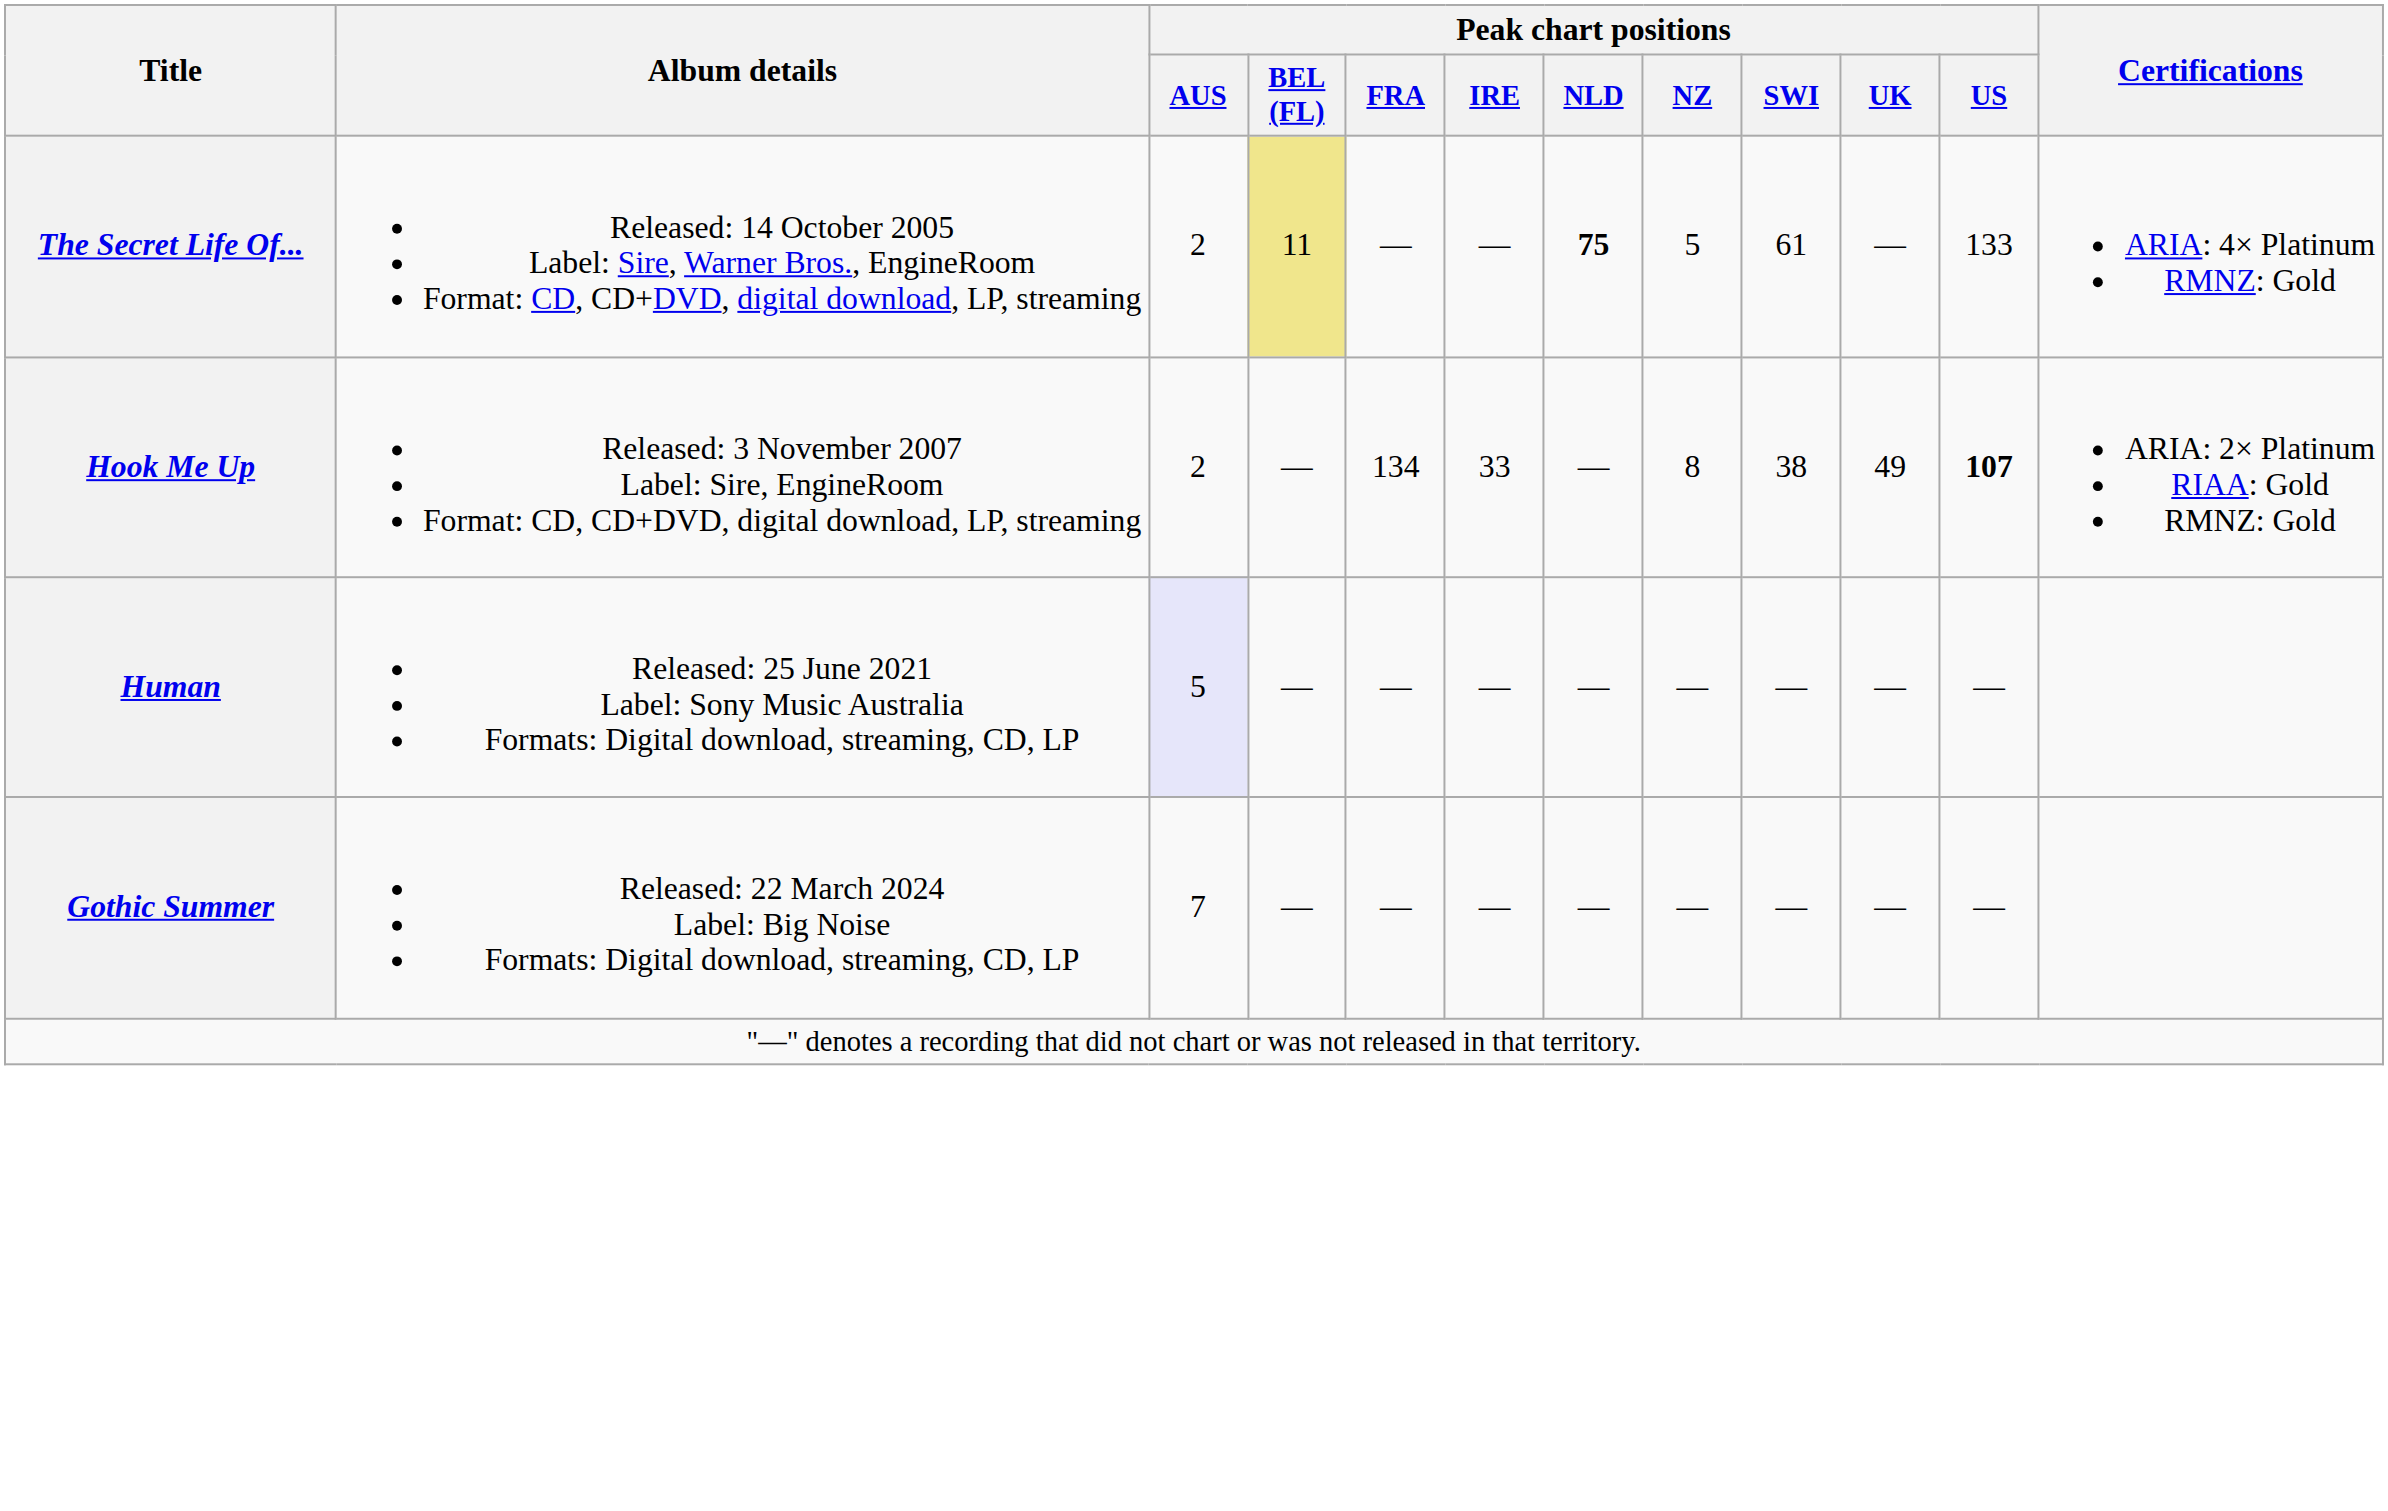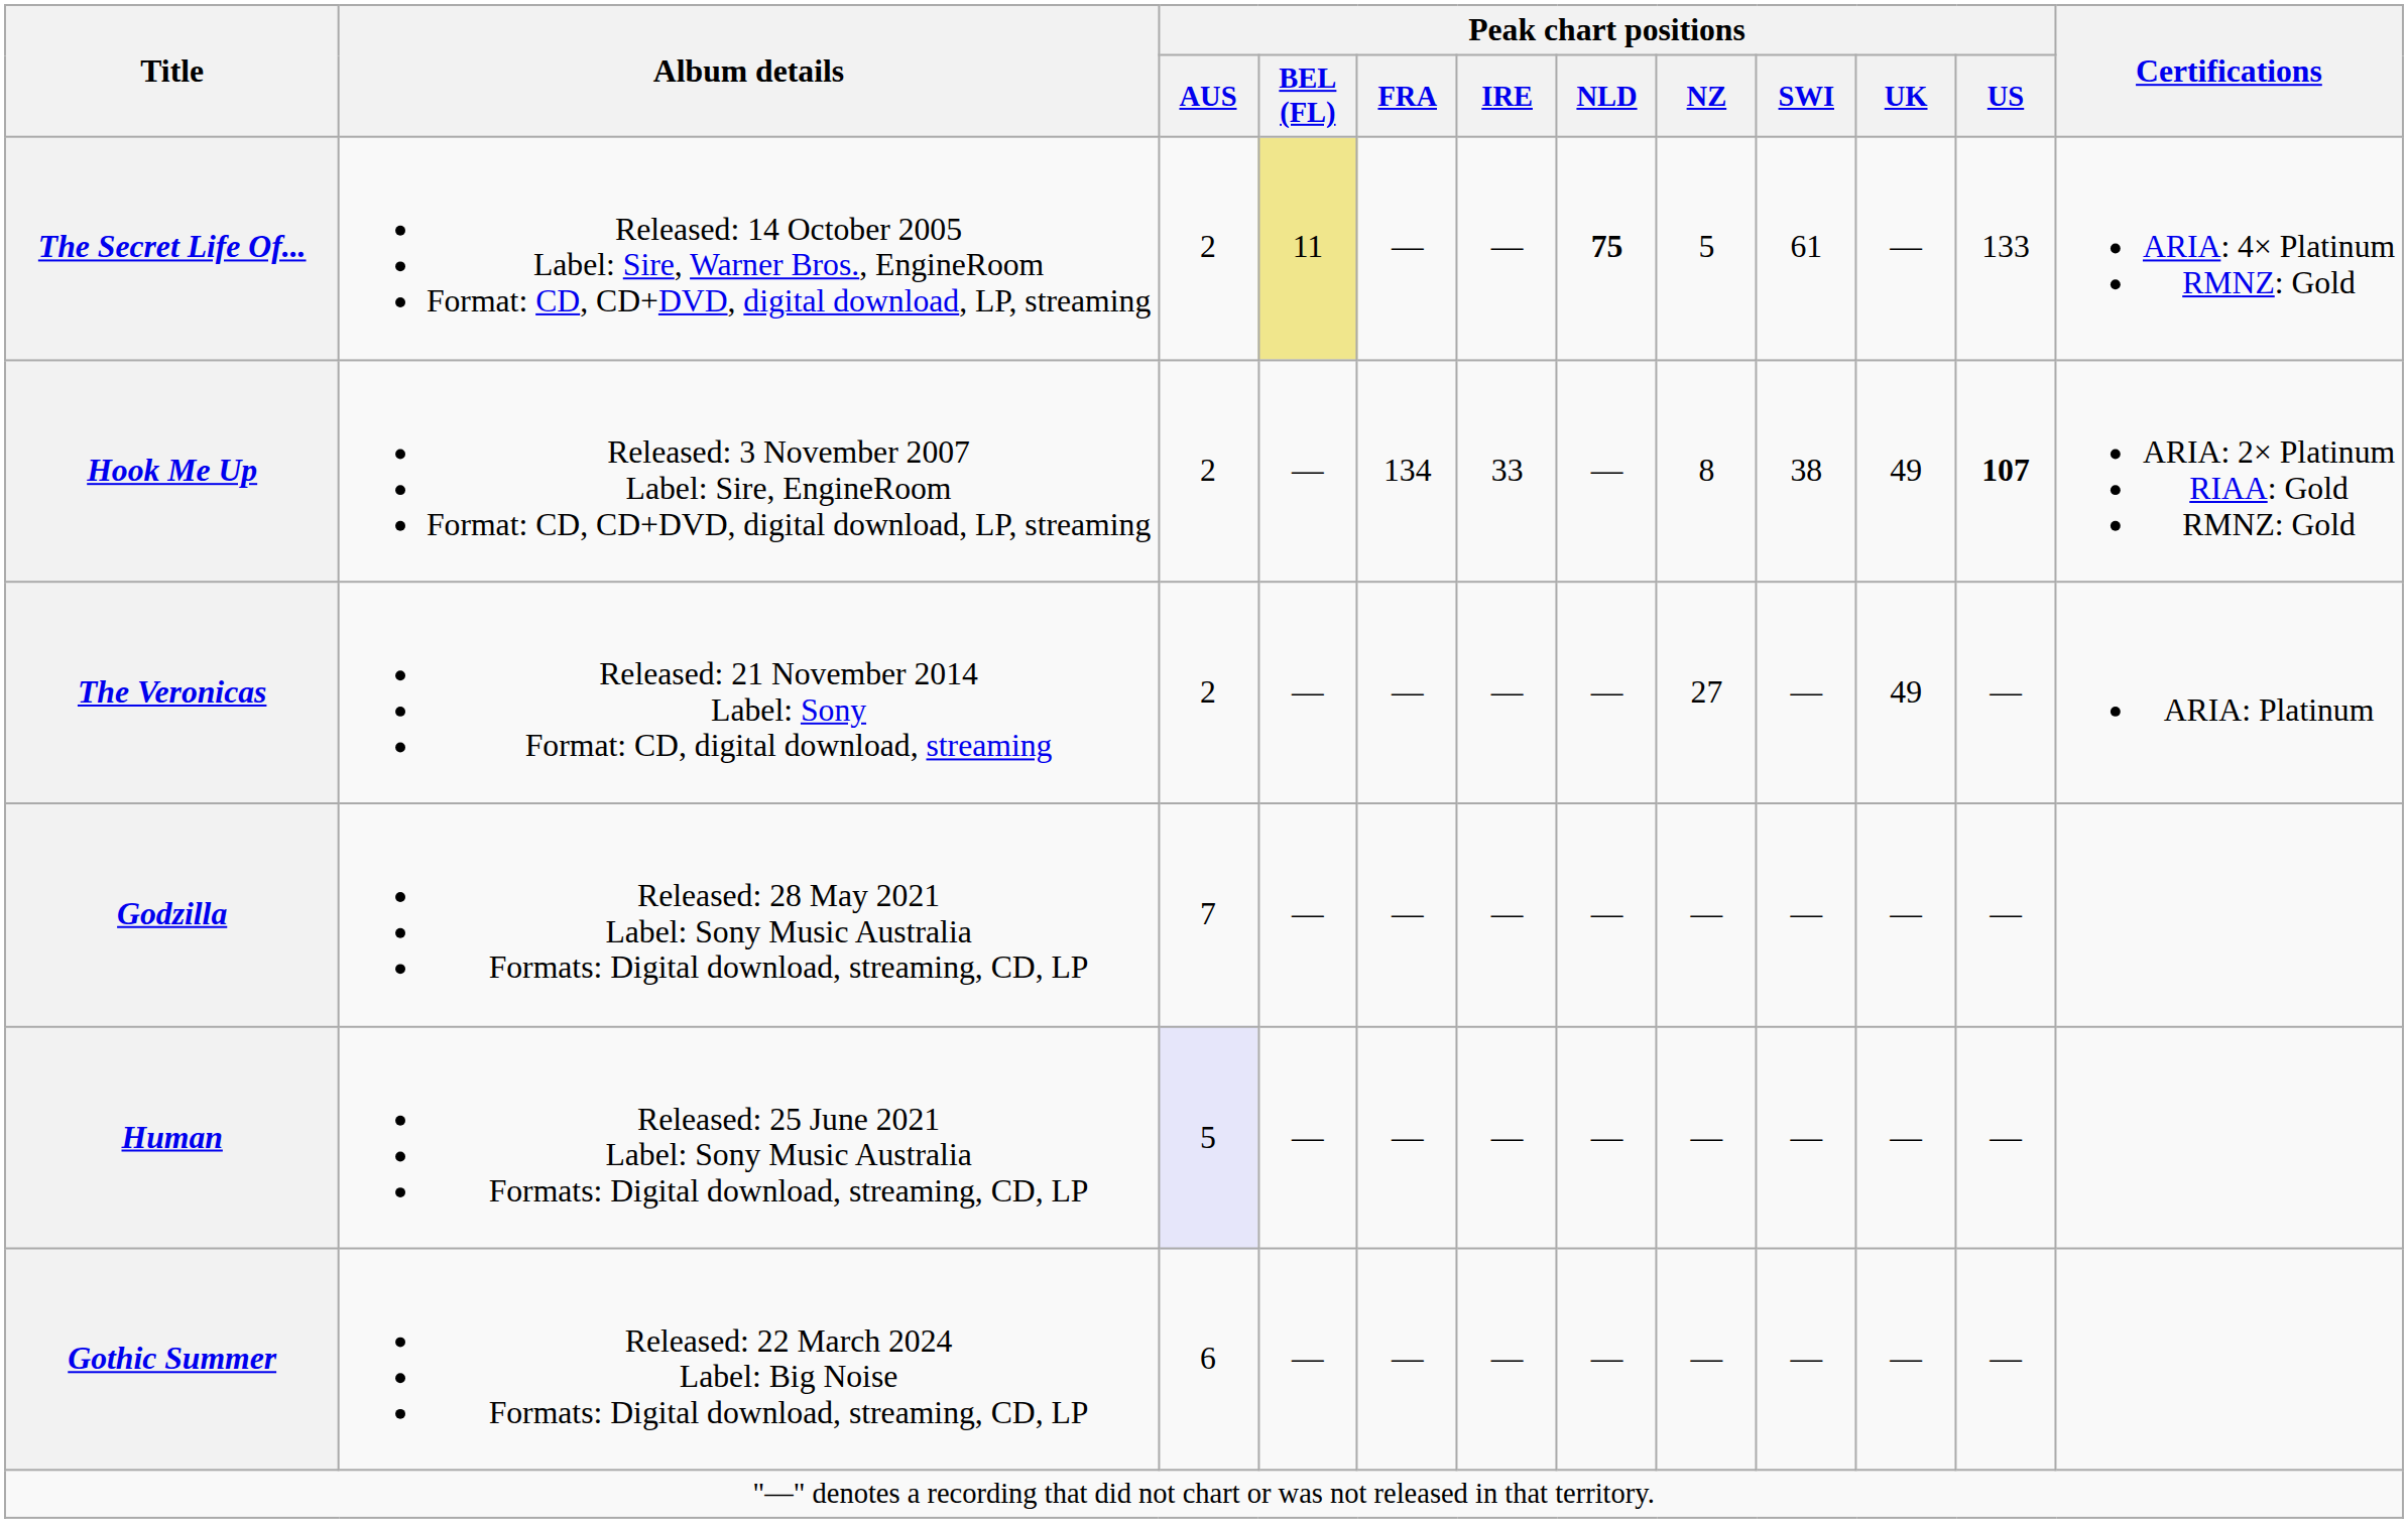 <table class="wikitable plainrowheaders" style="text-align:center">
 <tr>
 <th scope="col" rowspan="2" style="width:10em;">Title</th>
 <th scope="col" rowspan="2">Album details</th>
 <th scope="col" colspan="9">Peak chart positions</th>
 <th scope="col" rowspan="2"><a href='#'>Certifications</a></th>
 </tr>
 <tr>
 <th scope="col" style="width:3em;font-size:90%;"><a href='#'>AUS</a><br></th>
 <th scope="col" style="width:3em;font-size:90%;"><a href='#'>BEL<br>(FL)</a><br></th>
 <th scope="col" style="width:3em;font-size:90%;"><a href='#'>FRA</a><br></th>
 <th scope="col" style="width:3em;font-size:90%;"><a href='#'>IRE</a><br></th>
 <th scope="col" style="width:3em;font-size:90%;"><a href='#'>NLD</a><br></th>
 <th scope="col" style="width:3em;font-size:90%;"><a href='#'>NZ</a><br></th>
 <th scope="col" style="width:3em;font-size:90%;"><a href='#'>SWI</a><br></th>
 <th scope="col" style="width:3em;font-size:90%;"><a href='#'>UK</a><br></th>
 <th scope="col" style="width:3em;font-size:90%;"><a href='#'>US</a><br></th>
 </tr>
 <tr>
 <th scope="row"><em><a href='#'>The Secret Life Of...</a></em></th>
 <td><br><ul><li>Released: 14 October 2005 </li><li>Label: <a href='#'>Sire</a>, <a href='#'>Warner Bros.</a>, EngineRoom</li><li>Format: <a href='#'>CD</a>, CD+<a href='#'>DVD</a>, <a href='#'>digital download</a>, LP, streaming</li></ul></td>
 <td>2</td>
 <td style="background: khaki;">11</td>
 <td>—</td>
 <td>—</td>
 <td><strong>75</strong></td>
 <td>5</td>
 <td>61</td>
 <td>—</td>
 <td>133</td>
 <td><br><ul><li><a href='#'>ARIA</a>: 4× Platinum</li><li><a href='#'>RMNZ</a>: Gold</li></ul></td>
 </tr>
 <tr>
 <th scope="row"><em><a href='#'>Hook Me Up</a></em></th>
 <td><br><ul><li>Released: 3 November 2007 </li><li>Label: Sire, EngineRoom</li><li>Format: CD, CD+DVD, digital download, LP, streaming</li></ul></td>
 <td>2</td>
 <td>—</td>
 <td>134</td>
 <td>33</td>
 <td>—</td>
 <td>8</td>
 <td>38</td>
 <td>49</td>
 <td><strong>107</strong></td>
 <td><br><ul><li>ARIA: 2× Platinum</li><li><a href='#'>RIAA</a>: Gold</li><li>RMNZ: Gold</li></ul></td>
 </tr>
 <tr>
+<th scope="row"><em><a href='#'>The Veronicas</a></em></th>
+<td><br><ul><li>Released: 21 November 2014 </li><li>Label: <a href='#'>Sony</a></li><li>Format: CD, digital download, <a href='#'>streaming</a></li></ul></td>
+<td>2</td>
+<td>—</td>
+<td>—</td>
+<td>—</td>
+<td>—</td>
+<td>27</td>
+<td>—</td>
+<td>49</td>
+<td>—</td>
+<td><br><ul><li>ARIA: Platinum</li></ul></td>
+</tr>
+<tr>
+<th scope="row"><em><a href='#'>Godzilla</a></em></th>
+<td><br><ul><li>Released: 28 May 2021</li><li>Label: Sony Music Australia</li><li>Formats: Digital download, streaming, CD, LP</li></ul></td>
+<td>7</td>
+<td>—</td>
+<td>—</td>
+<td>—</td>
+<td>—</td>
+<td>—</td>
+<td>—</td>
+<td>—</td>
+<td>—</td>
+<td></td>
+</tr>
+<tr>
 <th scope="row"><em><a href='#'>Human</a></em></th>
 <td><br><ul><li>Released: 25 June 2021</li><li>Label: Sony Music Australia</li><li>Formats: Digital download, streaming, CD, LP</li></ul></td>
 <td style="background: lavender;">5</td>
 <td>—</td>
 <td>—</td>
 <td>—</td>
 <td>—</td>
 <td>—</td>
 <td>—</td>
 <td>—</td>
 <td>—</td>
 <td></td>
 </tr>
 <tr>
 <th scope="row"><em><a href='#'>Gothic Summer</a></em></th>
 <td><br><ul><li>Released: 22 March 2024</li><li>Label: Big Noise</li><li>Formats: Digital download, streaming, CD, LP</li></ul></td>
-<td>7<br></td>
+<td>6<br></td>
 <td>—</td>
 <td>—</td>
 <td>—</td>
 <td>—</td>
 <td>—</td>
 <td>—</td>
 <td>—</td>
 <td>—</td>
 <td></td>
 </tr>
 <tr>
 <td colspan="12" style="font-size:90%;">"—" denotes a recording that did not chart or was not released in that territory.</td>
 </tr>
 </table>
